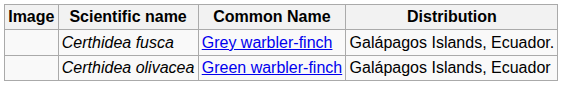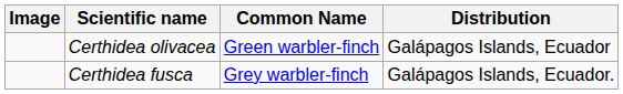 <table class="wikitable">
 <tr>
 <th>Image</th>
 <th>Scientific name</th>
 <th>Common Name</th>
 <th>Distribution</th>
 </tr>
 <tr>
 <td></td>
+<td><em>Certhidea olivacea</em></td>
+<td><a href='#'>Green warbler-finch</a></td>
+<td>Galápagos Islands, Ecuador</td>
+</tr>
+<tr>
+<td></td>
 <td><em>Certhidea fusca</em></td>
 <td><a href='#'>Grey warbler-finch</a></td>
 <td>Galápagos Islands, Ecuador.</td>
 </tr>
 <tr>
-<td></td>
-<td><em>Certhidea olivacea</em></td>
-<td><a href='#'>Green warbler-finch</a></td>
-<td>Galápagos Islands, Ecuador</td>
-</tr>
-<tr>
 </tr>
 </table>
